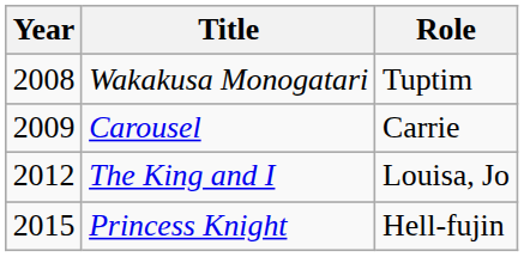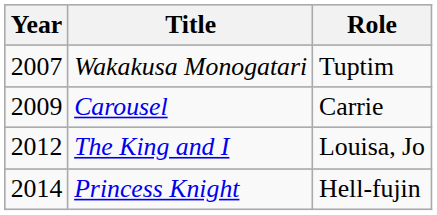 <table class="wikitable">
 <tr>
 <th>Year</th>
 <th>Title</th>
 <th>Role</th>
 </tr>
 <tr>
-<td>2008</td>
+<td>2007</td>
 <td><em>Wakakusa Monogatari</em></td>
 <td>Tuptim</td>
 </tr>
 <tr>
 <td>2009</td>
 <td><em><a href='#'>Carousel</a></em></td>
 <td>Carrie</td>
 </tr>
 <tr>
 <td>2012</td>
 <td><em><a href='#'>The King and I</a></em></td>
 <td>Louisa, Jo</td>
 </tr>
 <tr>
-<td>2015</td>
+<td>2014</td>
 <td><em><a href='#'>Princess Knight</a></em></td>
 <td>Hell-fujin</td>
 </tr>
 </table>
